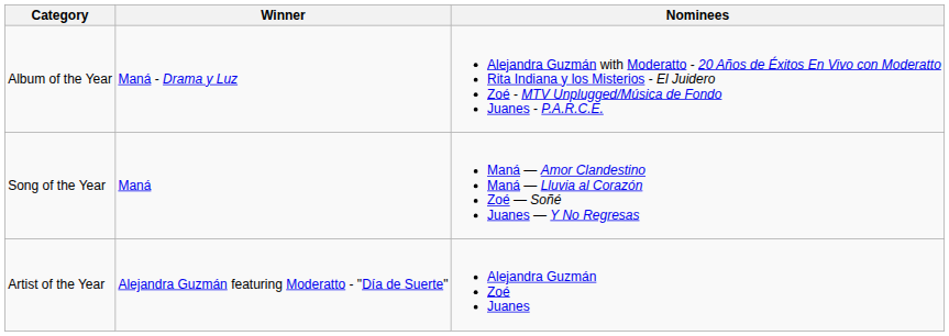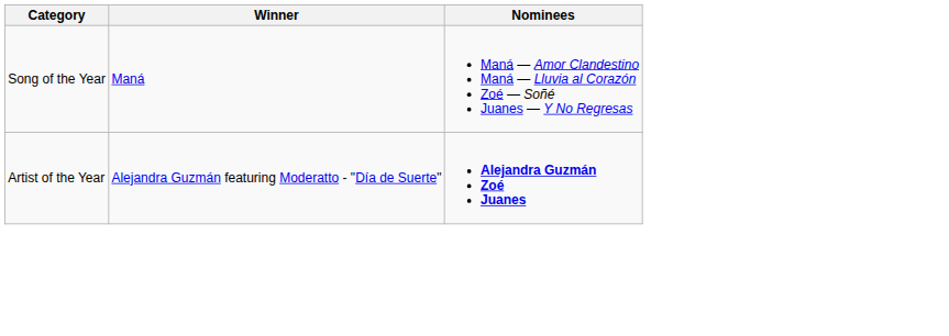 <table class="wikitable">
 <tr>
 <th>Category</th>
 <th>Winner</th>
 <th>Nominees</th>
-</tr>
-<tr>
-<td>Album of the Year</td>
-<td><a href='#'>Maná</a> - <em><a href='#'>Drama y Luz</a></em></td>
-<td><br><ul><li><a href='#'>Alejandra Guzmán</a> with <a href='#'>Moderatto</a> - <em><a href='#'>20 Años de Éxitos En Vivo con Moderatto</a></em></li><li><a href='#'>Rita Indiana y los Misterios</a> - <em>El Juidero</em></li><li><a href='#'>Zoé</a> - <em><a href='#'>MTV Unplugged/Música de Fondo</a></em></li><li><a href='#'>Juanes</a> - <em><a href='#'>P.A.R.C.E.</a></em></li></ul></td>
 </tr>
 <tr>
 <td>Song of the Year</td>
 <td><a href='#'>Maná</a></td>
 <td><br><ul><li><a href='#'>Maná</a> — <em><a href='#'>Amor Clandestino</a></em></li><li><a href='#'>Maná</a> — <em><a href='#'>Lluvia al Corazón</a></em></li><li><a href='#'>Zoé</a> — <em>Soñé</em></li><li><a href='#'>Juanes</a> — <em><a href='#'>Y No Regresas</a></em></li></ul></td>
 </tr>
 <tr>
 <td>Artist of the Year</td>
 <td><a href='#'>Alejandra Guzmán</a> featuring <a href='#'>Moderatto</a> - "<a href='#'>Día de Suerte</a>"</td>
-<td><br><ul><li><a href='#'>Alejandra Guzmán</a></li><li><a href='#'>Zoé</a></li><li><a href='#'>Juanes</a></li></ul></td>
+<td><strong><br><ul><li><a href='#'>Alejandra Guzmán</a></li><li><a href='#'>Zoé</a></li><li><a href='#'>Juanes</a></li></ul></strong></td>
 </tr>
 </table>
